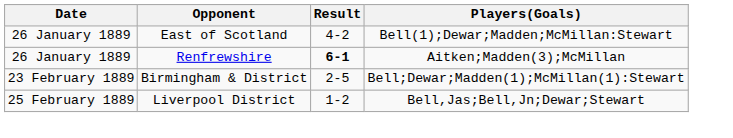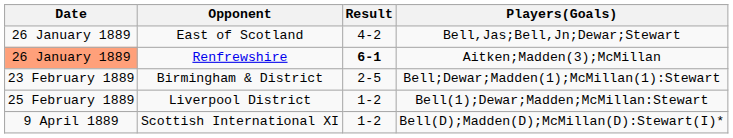 <table class="wikitable sortable" style="font-size:95%; text-align:center">
 <tr>
 <th>Date</th>
 <th>Opponent</th>
 <th>Result</th>
 <th>Players(Goals)</th>
 </tr>
 <tr>
 <td>26 January 1889</td>
 <td>East of Scotland</td>
 <td>4-2</td>
-<td>Bell(1);Dewar;Madden;McMillan:Stewart</td>
+<td>Bell,Jas;Bell,Jn;Dewar;Stewart</td>
 </tr>
 <tr>
-<td>26 January 1889</td>
+<td style="background: lightsalmon;">26 January 1889</td>
 <td><a href='#'>Renfrewshire</a></td>
 <td><strong>6-1</strong></td>
 <td>Aitken;Madden(3);McMillan</td>
 </tr>
 <tr>
 <td>23 February 1889</td>
 <td>Birmingham & District</td>
 <td>2-5</td>
 <td>Bell;Dewar;Madden(1);McMillan(1):Stewart</td>
 </tr>
 <tr>
 <td>25 February 1889</td>
 <td>Liverpool District</td>
 <td>1-2</td>
-<td>Bell,Jas;Bell,Jn;Dewar;Stewart</td>
+<td>Bell(1);Dewar;Madden;McMillan:Stewart</td>
+</tr>
+<tr>
+<td>9 April 1889</td>
+<td>Scottish International XI</td>
+<td>1-2</td>
+<td>Bell(D);Madden(D);McMillan(D):Stewart(I)*</td>
 </tr>
 </table>
